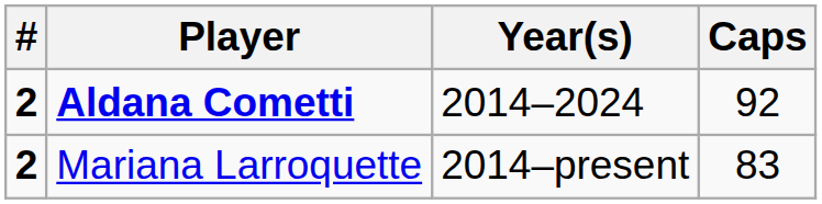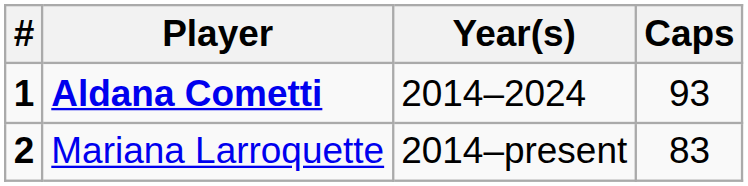 <table class="wikitable sortable">
 <tr>
 <th width=>#</th>
 <th width=>Player</th>
 <th width=>Year(s)</th>
 <th width=>Caps</th>
 </tr>
 <tr>
-<td align=center><strong>2</strong></td>
+<td align=center><strong>1</strong></td>
 <td><strong><a href='#'>Aldana Cometti</a></strong></td>
 <td>2014–2024</td>
-<td align=center>92</td>
+<td align=center>93</td>
 </tr>
 <tr>
 <td align=center><strong>2</strong></td>
 <td><a href='#'>Mariana Larroquette</a></td>
 <td>2014–present</td>
 <td align=center>83<br></td>
 </tr>
 </table>
